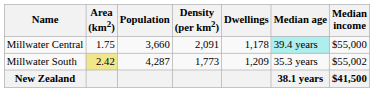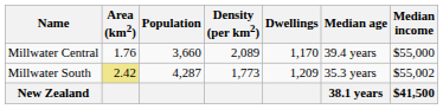 <table class="wikitable">
 <tr>
 <th>Name</th>
 <th>Area<br>(km<sup>2</sup>)</th>
 <th>Population</th>
 <th>Density<br>(per km<sup>2</sup>)</th>
 <th>Dwellings</th>
 <th>Median age</th>
 <th>Median<br>income</th>
 </tr>
 <tr>
 <td>Millwater Central</td>
-<td style="text-align:right;">1.75</td>
+<td style="text-align:right;">1.76</td>
 <td style="text-align:right;">3,660</td>
-<td style="text-align:right;">2,091</td>
-<td style="text-align:right;">1,178</td>
-<td style="background: paleturquoise;">39.4 years</td>
+<td style="text-align:right;">2,089</td>
+<td style="text-align:right;">1,170</td>
+<td>39.4 years</td>
 <td>$55,000</td>
 </tr>
 <tr>
 <td>Millwater South</td>
 <td style="background: khaki; text-align:right;">2.42</td>
 <td style="text-align:right;">4,287</td>
 <td style="text-align:right;">1,773</td>
 <td style="text-align:right;">1,209</td>
 <td>35.3 years</td>
 <td>$55,002</td>
 </tr>
 <tr>
 <th>New Zealand</th>
 <th></th>
 <th></th>
 <th></th>
 <th></th>
 <th>38.1 years</th>
 <th style="text-align:left;">$41,500</th>
 </tr>
 </table>
